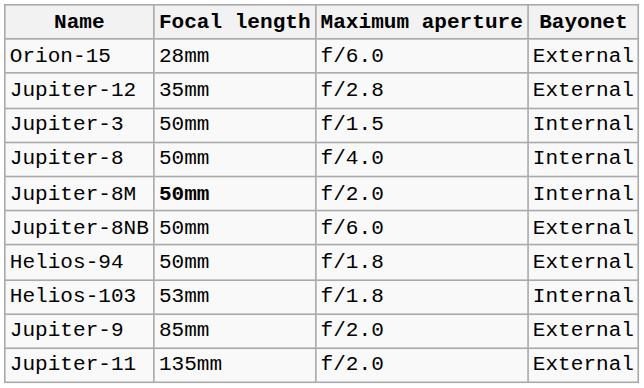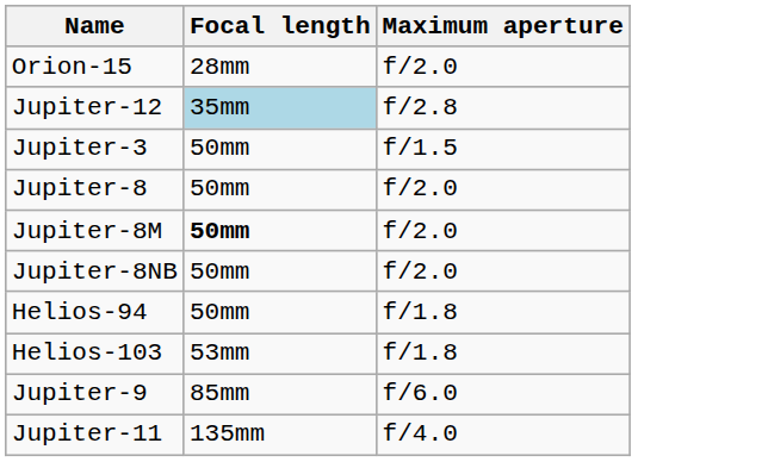 <table class="wikitable">
 <tr>
 <th>Name</th>
 <th>Focal length</th>
 <th>Maximum aperture</th>
-<th>Bayonet</th>
 </tr>
 <tr>
 <td>Orion-15</td>
 <td>28mm</td>
-<td>f/6.0</td>
-<td>External</td>
+<td>f/2.0</td>
 </tr>
 <tr>
 <td>Jupiter-12</td>
-<td>35mm</td>
+<td style="background: lightblue;">35mm</td>
 <td>f/2.8</td>
-<td>External</td>
 </tr>
 <tr>
 <td>Jupiter-3</td>
 <td>50mm</td>
 <td>f/1.5</td>
-<td>Internal</td>
 </tr>
 <tr>
 <td>Jupiter-8</td>
 <td>50mm</td>
-<td>f/4.0</td>
-<td>Internal</td>
+<td>f/2.0</td>
 </tr>
 <tr>
 <td>Jupiter-8M</td>
 <td><strong>50mm</strong></td>
 <td>f/2.0</td>
-<td>Internal</td>
 </tr>
 <tr>
 <td>Jupiter-8NB</td>
 <td>50mm</td>
-<td>f/6.0</td>
-<td>External</td>
+<td>f/2.0</td>
 </tr>
 <tr>
 <td>Helios-94</td>
 <td>50mm</td>
 <td>f/1.8</td>
-<td>External</td>
 </tr>
 <tr>
 <td>Helios-103</td>
 <td>53mm</td>
 <td>f/1.8</td>
-<td>Internal</td>
 </tr>
 <tr>
 <td>Jupiter-9</td>
 <td>85mm</td>
-<td>f/2.0</td>
-<td>External</td>
+<td>f/6.0</td>
 </tr>
 <tr>
 <td>Jupiter-11</td>
 <td>135mm</td>
-<td>f/2.0</td>
-<td>External</td>
+<td>f/4.0</td>
 </tr>
 </table>
